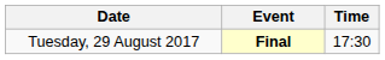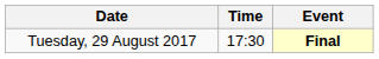 <table class = "wikitable" style="text-align:center;">
 <tr>
 <th width="220">Date</th>
+<th width="50">Time</th>
 <th width="100">Event</th>
-<th width="50">Time</th>
 </tr>
 <tr>
 <td>Tuesday, 29 August 2017</td>
+<td>17:30</td>
 <td bgcolor="ffffcc"><strong>Final</strong></td>
-<td>17:30</td>
 </tr>
 </table>
